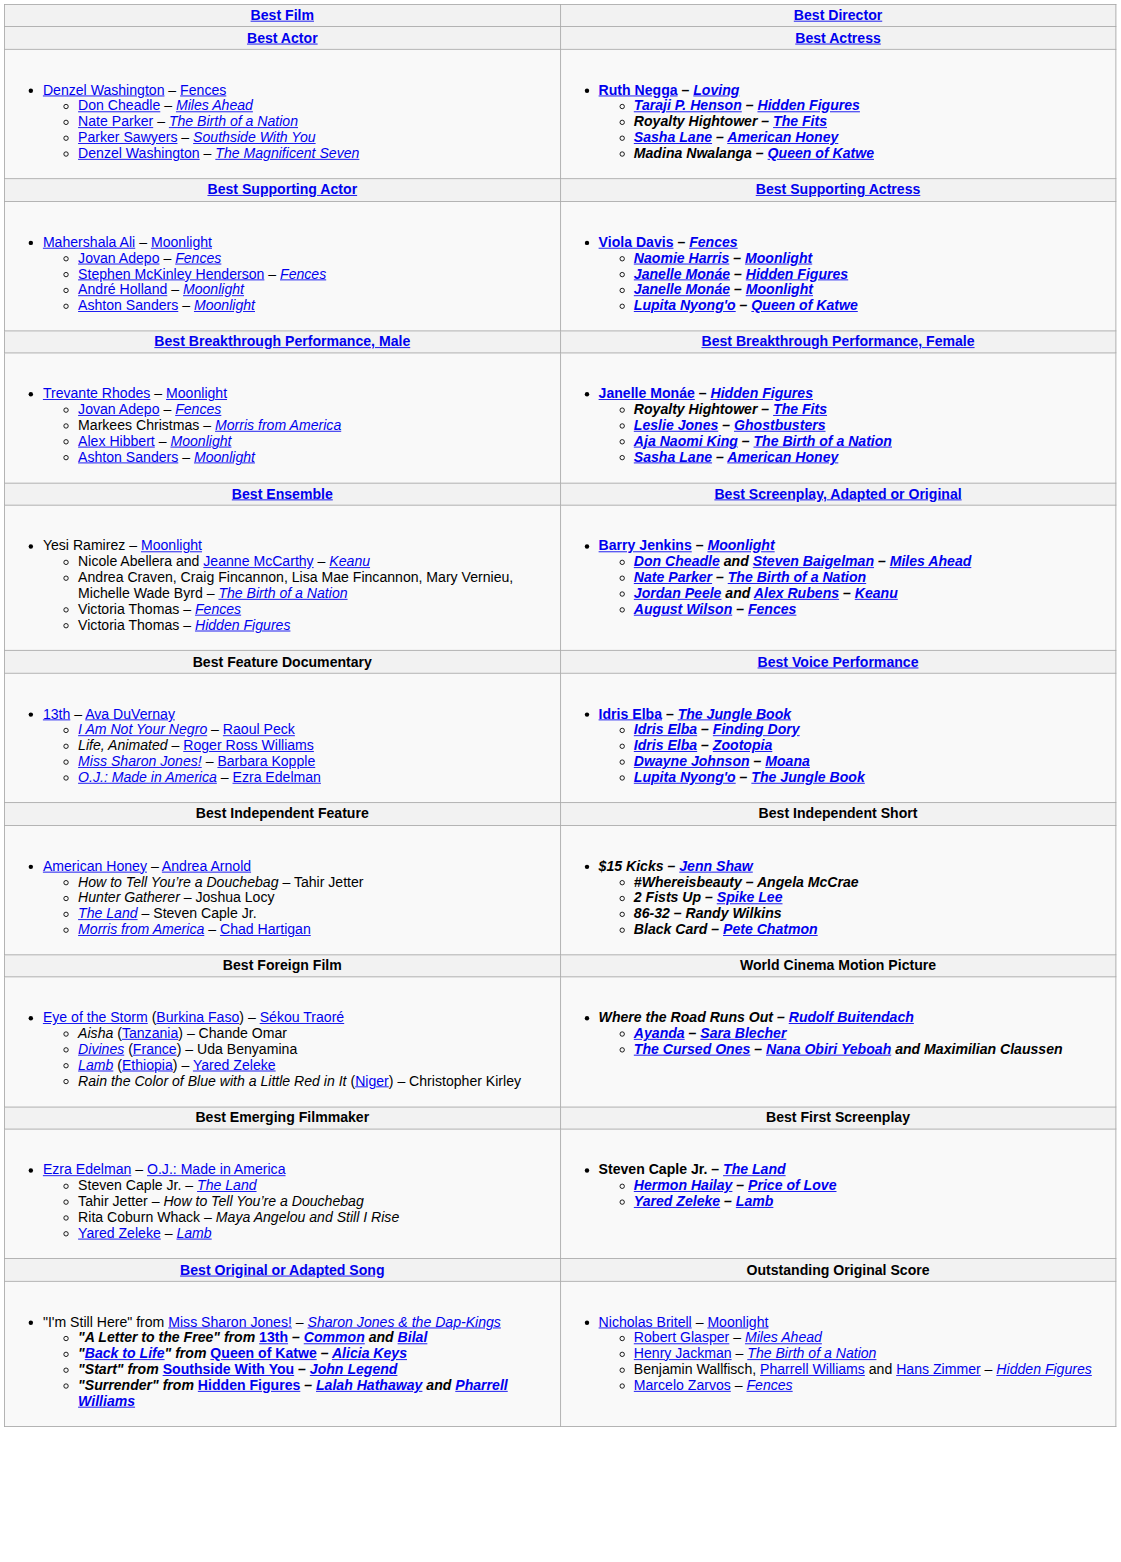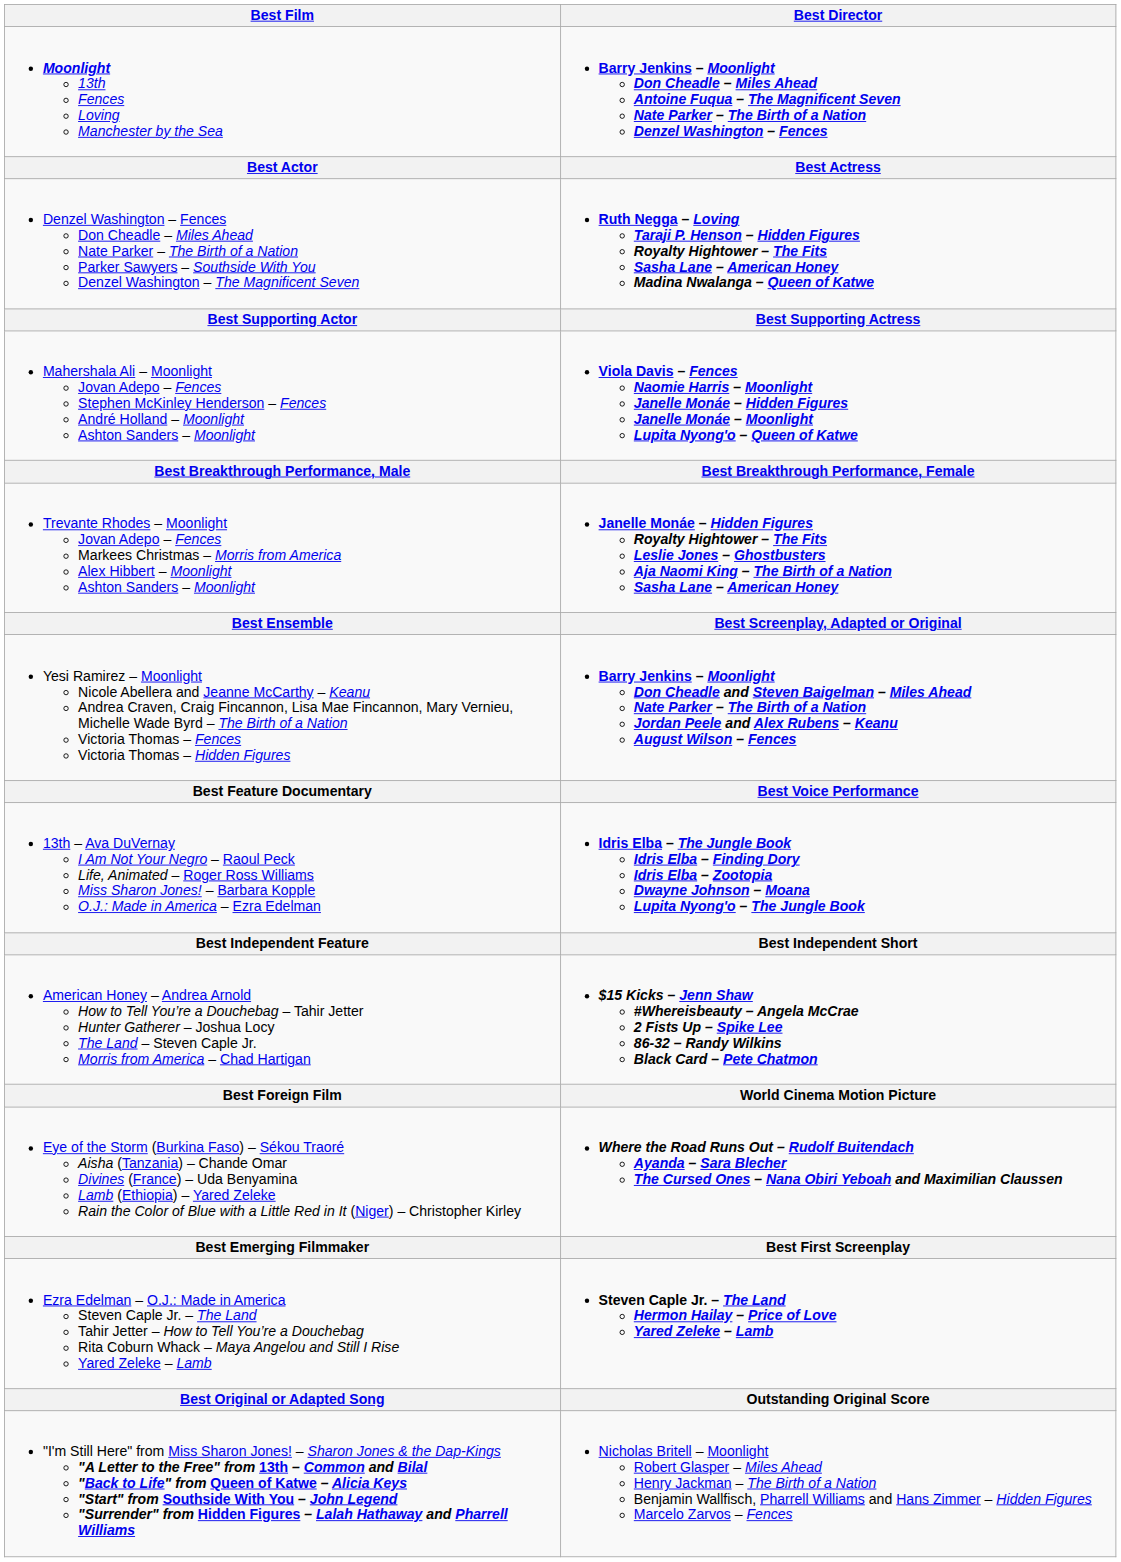 <table class=wikitable width="100%">
 <tr>
 <th width="50%"><a href='#'>Best Film</a></th>
 <th width="50%"><a href='#'>Best Director</a></th>
+</tr>
+<tr>
+<td valign="top"><br><ul><li><strong><em><a href='#'>Moonlight</a></em></strong><ul><li><em><a href='#'>13th</a></em></li><li><em><a href='#'>Fences</a></em></li><li><em><a href='#'>Loving</a></em></li><li><em><a href='#'>Manchester by the Sea</a></em></li></ul></li></ul></td>
+<td valign="top"><br><ul><li><strong><a href='#'>Barry Jenkins</a> – <em><a href='#'>Moonlight</a><strong><em><ul><li><a href='#'>Don Cheadle</a> – </em><a href='#'>Miles Ahead</a><em></li><li><a href='#'>Antoine Fuqua</a> – </em><a href='#'>The Magnificent Seven</a><em></li><li><a href='#'>Nate Parker</a> – </em><a href='#'>The Birth of a Nation</a><em></li><li><a href='#'>Denzel Washington</a> – </em><a href='#'>Fences</a><em></li></ul></li></ul></td>
 </tr>
 <tr>
 <th width="50%"><a href='#'>Best Actor</a></th>
 <th width="50%"><a href='#'>Best Actress</a></th>
 </tr>
 <tr>
 <td valign="top"><br><ul><li></strong><a href='#'>Denzel Washington</a> – </em><a href='#'>Fences</a></em></strong><ul><li><a href='#'>Don Cheadle</a> – <em><a href='#'>Miles Ahead</a></em></li><li><a href='#'>Nate Parker</a> – <em><a href='#'>The Birth of a Nation</a></em></li><li><a href='#'>Parker Sawyers</a> – <em><a href='#'>Southside With You</a></em></li><li><a href='#'>Denzel Washington</a> – <em><a href='#'>The Magnificent Seven</a></em></li></ul></li></ul></td>
 <td valign="top"><br><ul><li><strong><a href='#'>Ruth Negga</a> – <em><a href='#'>Loving</a><strong><em><ul><li><a href='#'>Taraji P. Henson</a> – </em><a href='#'>Hidden Figures</a><em></li><li>Royalty Hightower – </em><a href='#'>The Fits</a><em></li><li><a href='#'>Sasha Lane</a> – </em><a href='#'>American Honey</a><em></li><li>Madina Nwalanga – </em><a href='#'>Queen of Katwe</a><em></li></ul></li></ul></td>
 </tr>
 <tr>
 <th width="50%"><a href='#'>Best Supporting Actor</a></th>
 <th width="50%"><a href='#'>Best Supporting Actress</a></th>
 </tr>
 <tr>
 <td valign="top"><br><ul><li></strong><a href='#'>Mahershala Ali</a> – </em><a href='#'>Moonlight</a></em></strong><ul><li><a href='#'>Jovan Adepo</a> – <em><a href='#'>Fences</a></em></li><li><a href='#'>Stephen McKinley Henderson</a> – <em><a href='#'>Fences</a></em></li><li><a href='#'>André Holland</a> – <em><a href='#'>Moonlight</a></em></li><li><a href='#'>Ashton Sanders</a> – <em><a href='#'>Moonlight</a></em></li></ul></li></ul></td>
 <td valign="top"><br><ul><li><strong><a href='#'>Viola Davis</a> – <em><a href='#'>Fences</a><strong><em><ul><li><a href='#'>Naomie Harris</a> – </em><a href='#'>Moonlight</a><em></li><li><a href='#'>Janelle Monáe</a> – </em><a href='#'>Hidden Figures</a><em></li><li><a href='#'>Janelle Monáe</a> – </em><a href='#'>Moonlight</a><em></li><li><a href='#'>Lupita Nyong'o</a> – </em><a href='#'>Queen of Katwe</a><em></li></ul></li></ul></td>
 </tr>
 <tr>
 <th width="50%"><a href='#'>Best Breakthrough Performance, Male</a></th>
 <th width="50%"><a href='#'>Best Breakthrough Performance, Female</a></th>
 </tr>
 <tr>
 <td valign="top"><br><ul><li></strong><a href='#'>Trevante Rhodes</a> – </em><a href='#'>Moonlight</a></em></strong><ul><li><a href='#'>Jovan Adepo</a> – <em><a href='#'>Fences</a></em></li><li>Markees Christmas – <em><a href='#'>Morris from America</a></em></li><li><a href='#'>Alex Hibbert</a> – <em><a href='#'>Moonlight</a></em></li><li><a href='#'>Ashton Sanders</a> – <em><a href='#'>Moonlight</a></em></li></ul></li></ul></td>
 <td valign="top"><br><ul><li><strong><a href='#'>Janelle Monáe</a> – <em><a href='#'>Hidden Figures</a><strong><em><ul><li>Royalty Hightower – </em><a href='#'>The Fits</a><em></li><li><a href='#'>Leslie Jones</a> – </em><a href='#'>Ghostbusters</a><em></li><li><a href='#'>Aja Naomi King</a> – </em><a href='#'>The Birth of a Nation</a><em></li><li><a href='#'>Sasha Lane</a> – </em><a href='#'>American Honey</a><em></li></ul></li></ul></td>
 </tr>
 <tr>
 <th width="50%"><a href='#'>Best Ensemble</a></th>
 <th width="50%"><a href='#'>Best Screenplay, Adapted or Original</a></th>
 </tr>
 <tr>
 <td valign="top"><br><ul><li></strong>Yesi Ramirez – </em><a href='#'>Moonlight</a></em></strong><ul><li>Nicole Abellera and <a href='#'>Jeanne McCarthy</a> – <em><a href='#'>Keanu</a></em></li><li>Andrea Craven, Craig Fincannon, Lisa Mae Fincannon, Mary Vernieu, Michelle Wade Byrd – <em><a href='#'>The Birth of a Nation</a></em></li><li>Victoria Thomas – <em><a href='#'>Fences</a></em></li><li>Victoria Thomas – <em><a href='#'>Hidden Figures</a></em></li></ul></li></ul></td>
 <td valign="top"><br><ul><li><strong><a href='#'>Barry Jenkins</a> – <em><a href='#'>Moonlight</a><strong><em><ul><li><a href='#'>Don Cheadle</a> and <a href='#'>Steven Baigelman</a> – </em><a href='#'>Miles Ahead</a><em></li><li><a href='#'>Nate Parker</a> – </em><a href='#'>The Birth of a Nation</a><em></li><li><a href='#'>Jordan Peele</a> and <a href='#'>Alex Rubens</a> – </em><a href='#'>Keanu</a><em></li><li><a href='#'>August Wilson</a> – </em><a href='#'>Fences</a><em></li></ul></li></ul></td>
 </tr>
 <tr>
 <th width="50%">Best Feature Documentary</th>
 <th width="50%"><a href='#'>Best Voice Performance</a></th>
 </tr>
 <tr>
 <td valign="top"><br><ul><li></em></strong><a href='#'>13th</a></em> – <a href='#'>Ava DuVernay</a></strong><ul><li><em><a href='#'>I Am Not Your Negro</a></em> – <a href='#'>Raoul Peck</a></li><li><em>Life, Animated</em> – <a href='#'>Roger Ross Williams</a></li><li><em><a href='#'>Miss Sharon Jones!</a></em> – <a href='#'>Barbara Kopple</a></li><li><em><a href='#'>O.J.: Made in America</a></em> – <a href='#'>Ezra Edelman</a></li></ul></li></ul></td>
 <td valign="top"><br><ul><li><strong><a href='#'>Idris Elba</a> – <em><a href='#'>The Jungle Book</a><strong><em><ul><li><a href='#'>Idris Elba</a> – </em><a href='#'>Finding Dory</a><em></li><li><a href='#'>Idris Elba</a> – </em><a href='#'>Zootopia</a><em></li><li><a href='#'>Dwayne Johnson</a> – </em><a href='#'>Moana</a><em></li><li><a href='#'>Lupita Nyong'o</a> – </em><a href='#'>The Jungle Book</a><em></li></ul></li></ul></td>
 </tr>
 <tr>
 <th width="50%">Best Independent Feature</th>
 <th width="50%">Best Independent Short</th>
 </tr>
 <tr>
 <td valign="top"><br><ul><li></em></strong><a href='#'>American Honey</a></em> – <a href='#'>Andrea Arnold</a></strong><ul><li><em>How to Tell You’re a Douchebag</em> – Tahir Jetter</li><li><em>Hunter Gatherer</em> – Joshua Locy</li><li><em><a href='#'>The Land</a></em> – Steven Caple Jr.</li><li><em><a href='#'>Morris from America</a></em> – <a href='#'>Chad Hartigan</a></li></ul></li></ul></td>
 <td valign="top"><br><ul><li><strong><em>$15 Kicks<em> – <a href='#'>Jenn Shaw</a><strong><ul><li></em>#Whereisbeauty<em> – Angela McCrae</li><li></em>2 Fists Up<em> – <a href='#'>Spike Lee</a></li><li></em>86-32<em> – Randy Wilkins</li><li></em>Black Card<em> – <a href='#'>Pete Chatmon</a></li></ul></li></ul></td>
 </tr>
 <tr>
 <th width="50%">Best Foreign Film</th>
 <th width="50%">World Cinema Motion Picture</th>
 </tr>
 <tr>
 <td valign="top"><br><ul><li></em></strong><a href='#'>Eye of the Storm</a></em> (<a href='#'>Burkina Faso</a>) – <a href='#'>Sékou Traoré</a></strong><ul><li><em>Aisha</em> (<a href='#'>Tanzania</a>) – Chande Omar</li><li><em><a href='#'>Divines</a></em> (<a href='#'>France</a>) – Uda Benyamina</li><li><em><a href='#'>Lamb</a></em> (<a href='#'>Ethiopia</a>) – <a href='#'>Yared Zeleke</a></li><li><em>Rain the Color of Blue with a Little Red in It</em> (<a href='#'>Niger</a>) – Christopher Kirley</li></ul></li></ul></td>
 <td valign="top"><br><ul><li><strong><em>Where the Road Runs Out<em> – <a href='#'>Rudolf Buitendach</a><strong><ul><li></em><a href='#'>Ayanda</a><em> – <a href='#'>Sara Blecher</a></li><li></em><a href='#'>The Cursed Ones</a><em> – <a href='#'>Nana Obiri Yeboah</a> and Maximilian Claussen</li></ul></li></ul></td>
 </tr>
 <tr>
 <th width="50%">Best Emerging Filmmaker</th>
 <th width="50%">Best First Screenplay</th>
 </tr>
 <tr>
 <td valign="top"><br><ul><li></strong><a href='#'>Ezra Edelman</a> – </em><a href='#'>O.J.: Made in America</a></em></strong><ul><li>Steven Caple Jr.  – <em><a href='#'>The Land</a></em></li><li>Tahir Jetter – <em>How to Tell You’re a Douchebag</em></li><li>Rita Coburn Whack – <em>Maya Angelou and Still I Rise</em></li><li><a href='#'>Yared Zeleke</a> – <em><a href='#'>Lamb</a></em></li></ul></li></ul></td>
 <td valign="top"><br><ul><li><strong>Steven Caple Jr.  – <em><a href='#'>The Land</a><strong><em><ul><li><a href='#'>Hermon Hailay</a> – </em><a href='#'>Price of Love</a><em></li><li><a href='#'>Yared Zeleke</a> – </em><a href='#'>Lamb</a><em></li></ul></li></ul></td>
 </tr>
 <tr>
 <th width="50%"><a href='#'>Best Original or Adapted Song</a></th>
 <th width="50%">Outstanding Original Score</th>
 </tr>
 <tr>
 <td valign="top"><br><ul><li></strong>"I'm Still Here" from </em><a href='#'>Miss Sharon Jones!</a><em> – <a href='#'>Sharon Jones & the Dap-Kings</a><strong><ul><li>"A Letter to the Free" from </em><a href='#'>13th</a><em> – <a href='#'>Common</a> and <a href='#'>Bilal</a></li><li>"<a href='#'>Back to Life</a>" from </em><a href='#'>Queen of Katwe</a><em> – <a href='#'>Alicia Keys</a></li><li>"Start" from </em><a href='#'>Southside With You</a><em> – <a href='#'>John Legend</a></li><li>"Surrender" from </em><a href='#'>Hidden Figures</a><em> – <a href='#'>Lalah Hathaway</a> and <a href='#'>Pharrell Williams</a></li></ul></li></ul></td>
 <td valign="top"><br><ul><li></strong><a href='#'>Nicholas Britell</a> – </em><a href='#'>Moonlight</a></em></strong><ul><li><a href='#'>Robert Glasper</a> – <em><a href='#'>Miles Ahead</a></em></li><li><a href='#'>Henry Jackman</a> – <em><a href='#'>The Birth of a Nation</a></em></li><li>Benjamin Wallfisch, <a href='#'>Pharrell Williams</a> and <a href='#'>Hans Zimmer</a> – <em><a href='#'>Hidden Figures</a></em></li><li><a href='#'>Marcelo Zarvos</a> – <em><a href='#'>Fences</a></em></li></ul></li></ul></td>
 </tr>
 </table>
